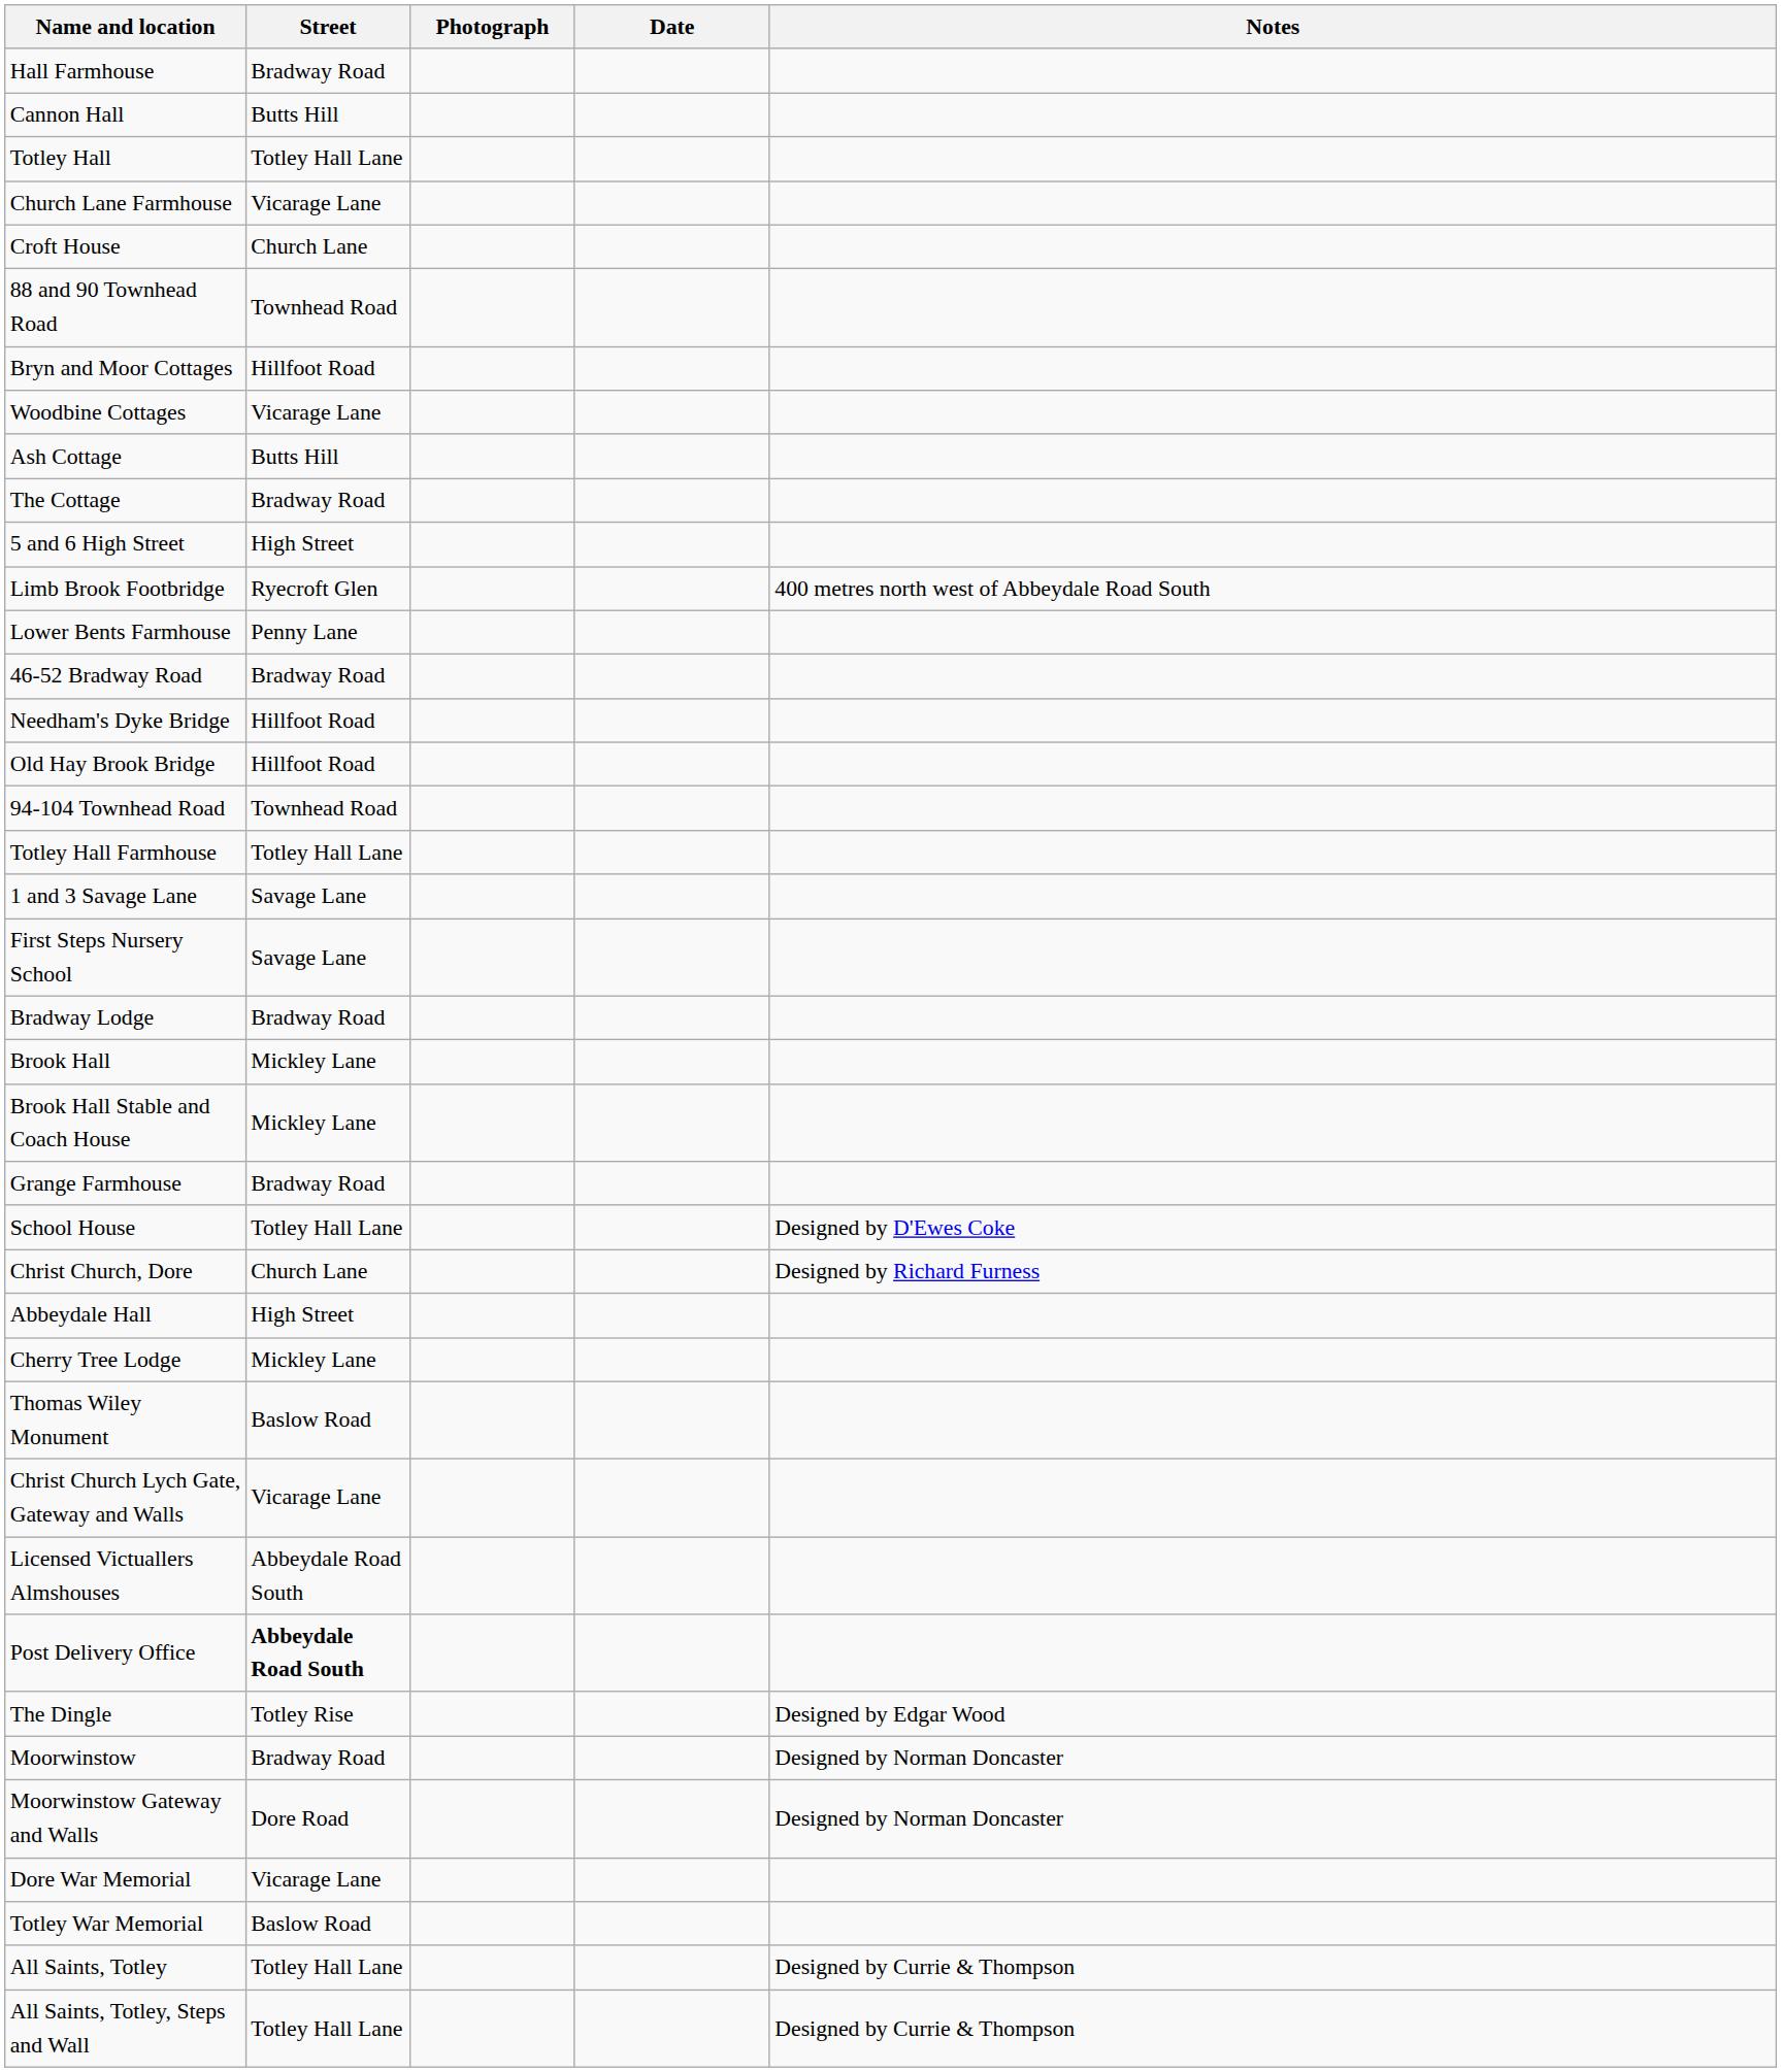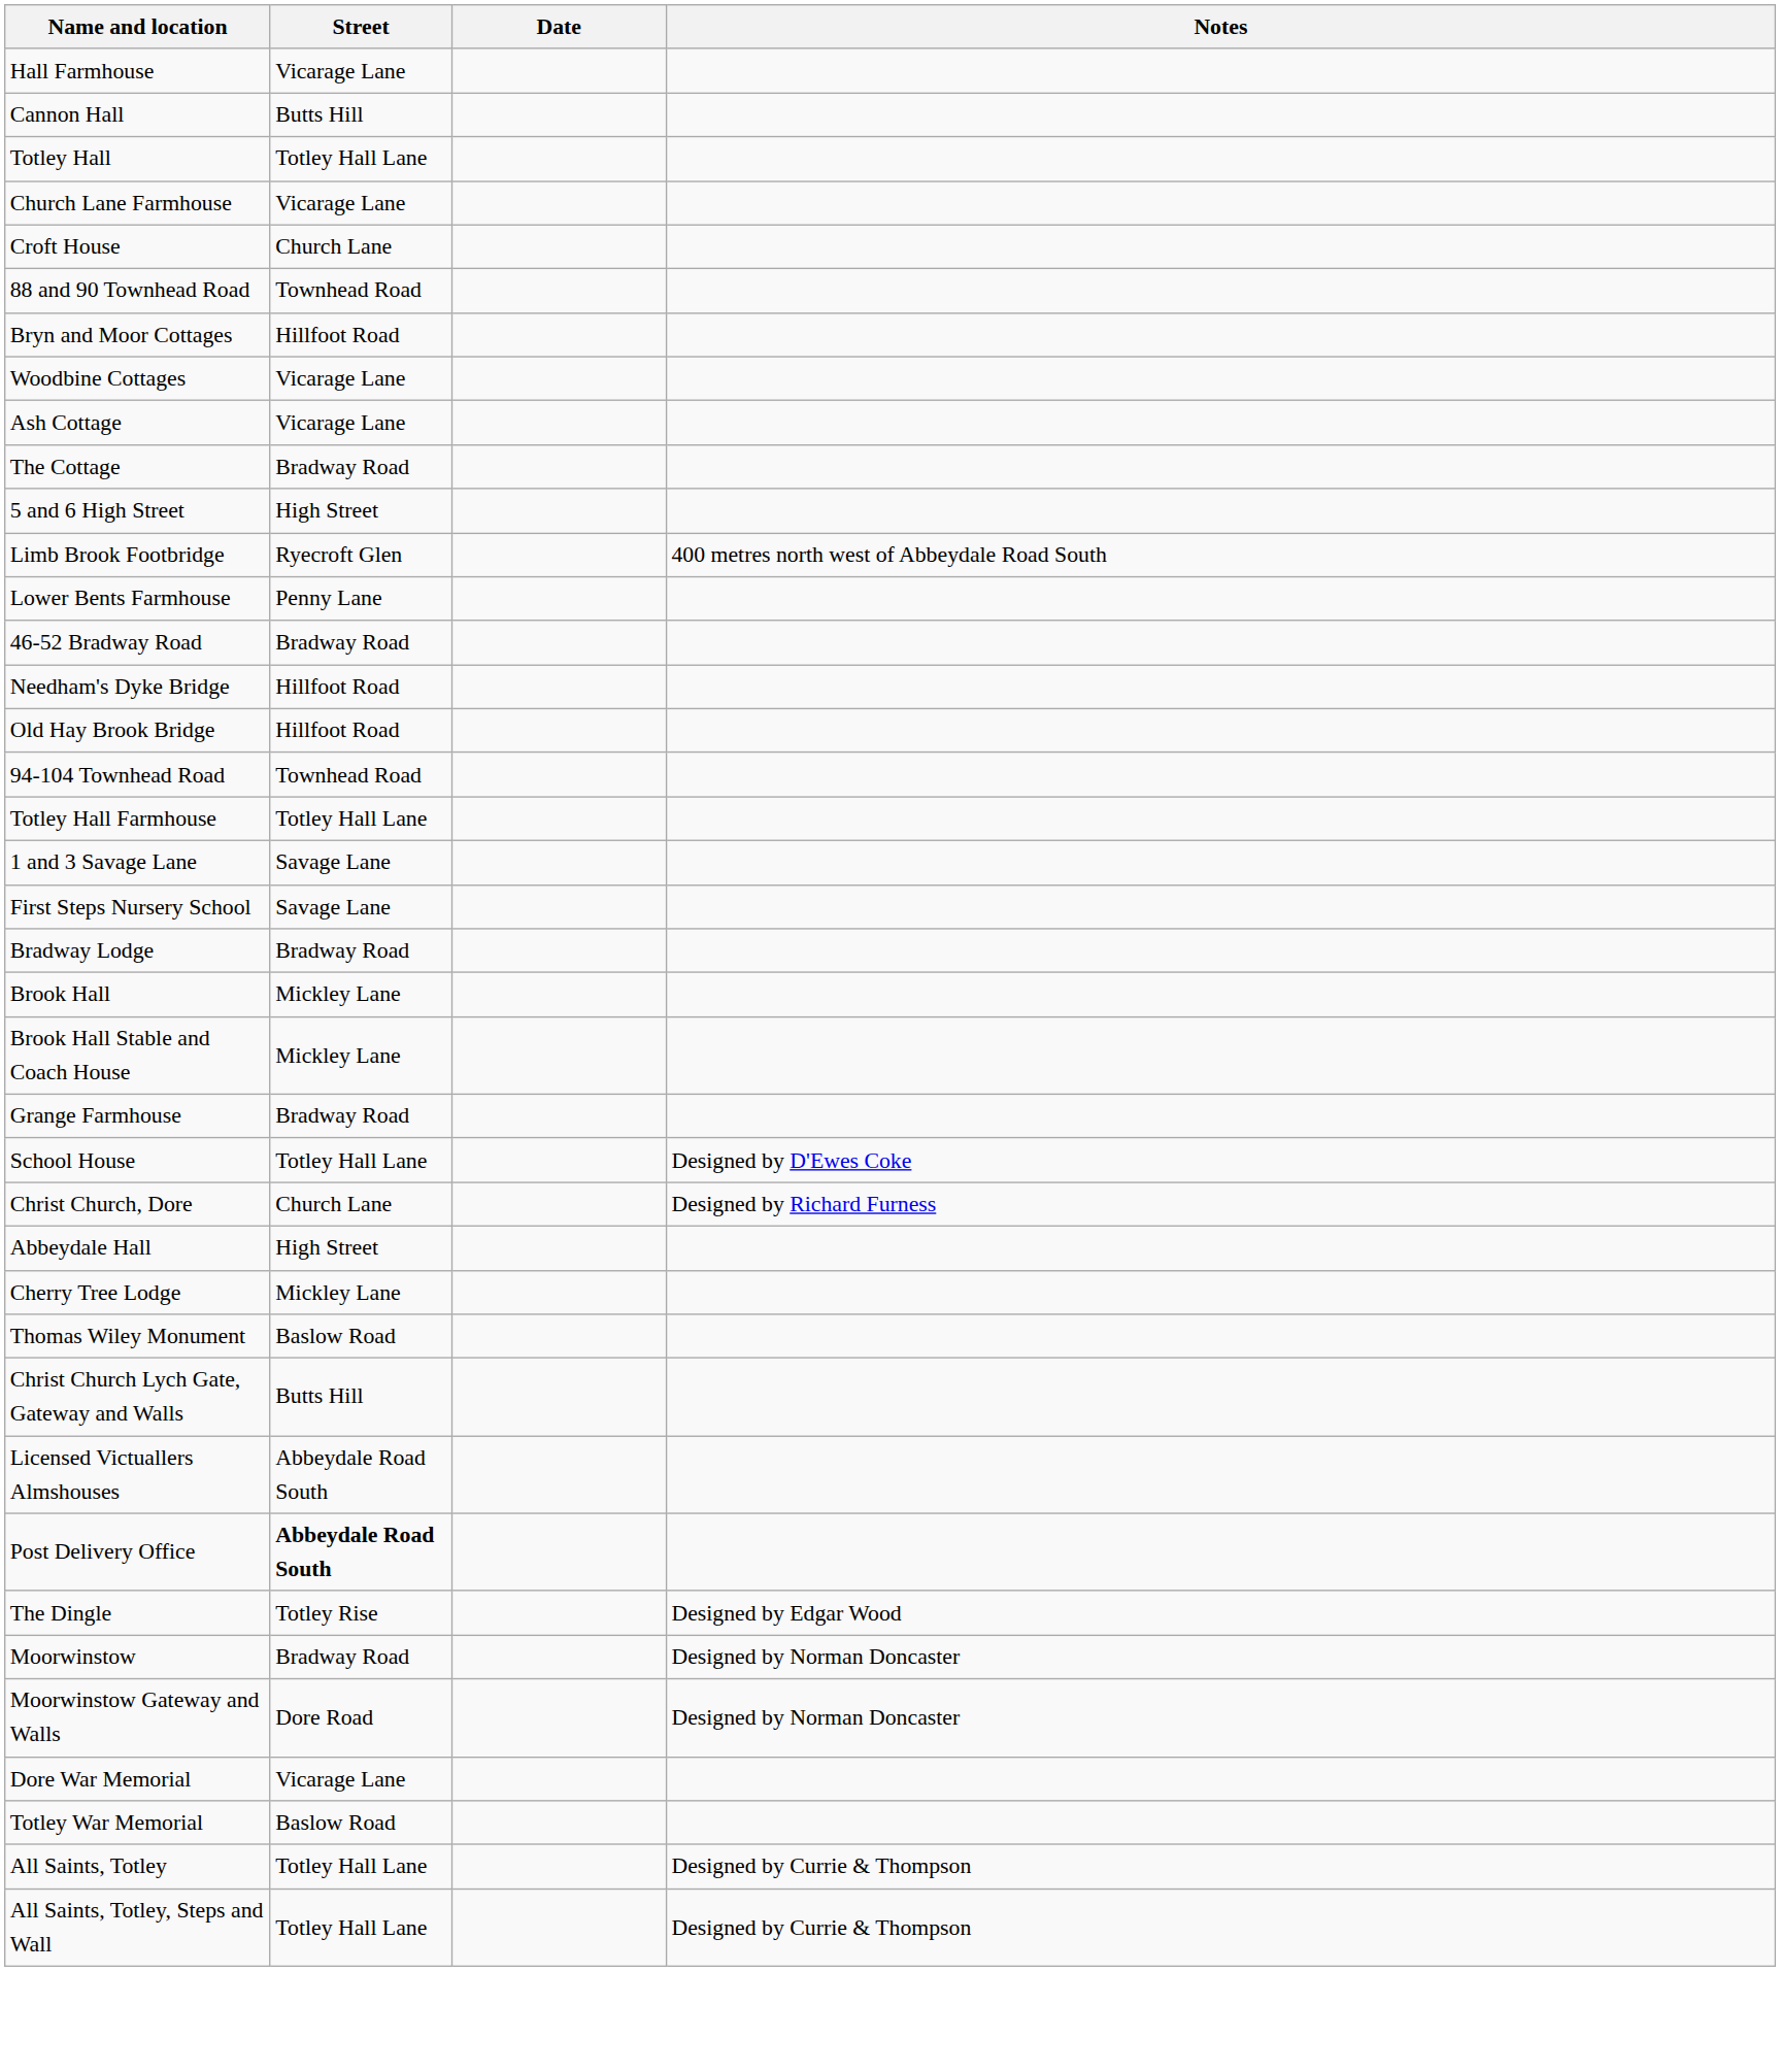 <table class="wikitable sortable plainrowheaders" style="width:100%; border:0; text-align:left; line-height:150%;">
 <tr>
 <th scope="col"  style="width:150px">Name and location</th>
 <th scope="col"  style="width:100px">Street</th>
-<th scope="col"  style="width:100px" class="unsortable">Photograph</th>
 <th scope="col"  style="width:120px">Date</th>
 <th scope="col"  style="width:650px" class="unsortable">Notes</th>
 </tr>
 <tr>
 <td>Hall Farmhouse<br><small></small></td>
-<td>Bradway Road</td>
-<td></td>
+<td>Vicarage Lane</td>
 <td></td>
 <td></td>
 </tr>
 <tr>
 <td>Cannon Hall<br><small></small></td>
 <td>Butts Hill</td>
 <td></td>
 <td></td>
-<td></td>
 </tr>
 <tr>
 <td>Totley Hall<br><small></small></td>
 <td>Totley Hall Lane</td>
-<td></td>
 <td></td>
 <td></td>
 </tr>
 <tr>
 <td>Church Lane Farmhouse<br><small></small></td>
 <td>Vicarage Lane</td>
 <td></td>
 <td></td>
-<td></td>
 </tr>
 <tr>
 <td>Croft House<br><small></small></td>
 <td>Church Lane</td>
-<td></td>
 <td></td>
 <td></td>
 </tr>
 <tr>
 <td>88 and 90 Townhead Road<br><small></small></td>
 <td>Townhead Road</td>
 <td></td>
 <td></td>
-<td></td>
 </tr>
 <tr>
 <td>Bryn and Moor Cottages<br><small></small></td>
 <td>Hillfoot Road</td>
-<td></td>
 <td></td>
 <td></td>
 </tr>
 <tr>
 <td>Woodbine Cottages<br><small></small></td>
 <td>Vicarage Lane</td>
 <td></td>
 <td></td>
-<td></td>
 </tr>
 <tr>
 <td>Ash Cottage<br><small></small></td>
-<td>Butts Hill</td>
-<td></td>
+<td>Vicarage Lane</td>
 <td></td>
 <td></td>
 </tr>
 <tr>
 <td>The Cottage<br><small></small></td>
 <td>Bradway Road</td>
 <td></td>
 <td></td>
-<td></td>
 </tr>
 <tr>
 <td>5 and 6 High Street<br><small></small></td>
 <td>High Street</td>
 <td></td>
 <td></td>
-<td></td>
 </tr>
 <tr>
 <td>Limb Brook Footbridge<br><small></small></td>
 <td>Ryecroft Glen</td>
-<td></td>
 <td></td>
 <td>400 metres north west of Abbeydale Road South</td>
 </tr>
 <tr>
 <td>Lower Bents Farmhouse<br><small></small></td>
 <td>Penny Lane</td>
 <td></td>
 <td></td>
-<td></td>
 </tr>
 <tr>
 <td>46-52 Bradway Road<br><small></small></td>
 <td>Bradway Road</td>
-<td></td>
 <td></td>
 <td></td>
 </tr>
 <tr>
 <td>Needham's Dyke Bridge<br><small></small></td>
 <td>Hillfoot Road</td>
 <td></td>
 <td></td>
-<td></td>
 </tr>
 <tr>
 <td>Old Hay Brook Bridge<br><small></small></td>
 <td>Hillfoot Road</td>
-<td></td>
 <td></td>
 <td></td>
 </tr>
 <tr>
 <td>94-104 Townhead Road<br><small></small></td>
 <td>Townhead Road</td>
 <td></td>
 <td></td>
-<td></td>
 </tr>
 <tr>
 <td>Totley Hall Farmhouse<br><small></small></td>
 <td>Totley Hall Lane</td>
-<td></td>
 <td></td>
 <td></td>
 </tr>
 <tr>
 <td>1 and 3 Savage Lane<br><small></small></td>
 <td>Savage Lane</td>
 <td></td>
 <td></td>
-<td></td>
 </tr>
 <tr>
 <td>First Steps Nursery School<br><small></small></td>
 <td>Savage Lane</td>
-<td></td>
 <td></td>
 <td></td>
 </tr>
 <tr>
 <td>Bradway Lodge<br><small></small></td>
 <td>Bradway Road</td>
 <td></td>
 <td></td>
-<td></td>
 </tr>
 <tr>
 <td>Brook Hall<br><small></small></td>
 <td>Mickley Lane</td>
-<td></td>
 <td></td>
 <td></td>
 </tr>
 <tr>
 <td>Brook Hall Stable and Coach House<br><small></small></td>
 <td>Mickley Lane</td>
 <td></td>
 <td></td>
-<td></td>
 </tr>
 <tr>
 <td>Grange Farmhouse<br><small></small></td>
 <td>Bradway Road</td>
-<td></td>
 <td></td>
 <td></td>
 </tr>
 <tr>
 <td>School House<br><small></small></td>
 <td>Totley Hall Lane</td>
 <td></td>
-<td></td>
 <td>Designed by <a href='#'>D'Ewes Coke</a></td>
 </tr>
 <tr>
 <td>Christ Church, Dore<br><small></small></td>
 <td>Church Lane</td>
-<td></td>
 <td></td>
 <td>Designed by <a href='#'>Richard Furness</a></td>
 </tr>
 <tr>
 <td>Abbeydale Hall<br><small></small></td>
 <td>High Street</td>
 <td></td>
 <td></td>
-<td></td>
 </tr>
 <tr>
 <td>Cherry Tree Lodge<br><small></small></td>
 <td>Mickley Lane</td>
-<td></td>
 <td></td>
 <td></td>
 </tr>
 <tr>
 <td>Thomas Wiley Monument<br><small></small></td>
 <td>Baslow Road</td>
 <td></td>
 <td></td>
-<td></td>
 </tr>
 <tr>
 <td>Christ Church Lych Gate, Gateway and Walls<br><small></small></td>
-<td>Vicarage Lane</td>
-<td></td>
+<td>Butts Hill</td>
 <td></td>
 <td></td>
 </tr>
 <tr>
 <td>Licensed Victuallers Almshouses<br><small></small></td>
 <td>Abbeydale Road South</td>
 <td></td>
 <td></td>
-<td></td>
 </tr>
 <tr>
 <td>Post Delivery Office<br><small></small></td>
 <td><strong>Abbeydale Road South</strong></td>
-<td></td>
 <td></td>
 <td></td>
 </tr>
 <tr>
 <td>The Dingle<br><small></small></td>
 <td>Totley Rise</td>
 <td></td>
-<td></td>
 <td>Designed by Edgar Wood</td>
 </tr>
 <tr>
 <td>Moorwinstow<br><small></small></td>
 <td>Bradway Road</td>
 <td></td>
-<td></td>
 <td>Designed by Norman Doncaster</td>
 </tr>
 <tr>
 <td>Moorwinstow Gateway and Walls<br><small></small></td>
 <td>Dore Road</td>
-<td></td>
 <td></td>
 <td>Designed by Norman Doncaster</td>
 </tr>
 <tr>
 <td>Dore War Memorial<br><small></small></td>
 <td>Vicarage Lane</td>
 <td></td>
 <td></td>
-<td></td>
 </tr>
 <tr>
 <td>Totley War Memorial<br><small></small></td>
 <td>Baslow Road</td>
-<td></td>
 <td></td>
 <td></td>
 </tr>
 <tr>
 <td>All Saints, Totley<br><small></small></td>
 <td>Totley Hall Lane</td>
 <td></td>
-<td></td>
 <td>Designed by Currie & Thompson</td>
 </tr>
 <tr>
 <td>All Saints, Totley, Steps and Wall<br><small></small></td>
 <td>Totley Hall Lane</td>
 <td></td>
-<td></td>
 <td>Designed by Currie & Thompson</td>
 </tr>
 </table>
